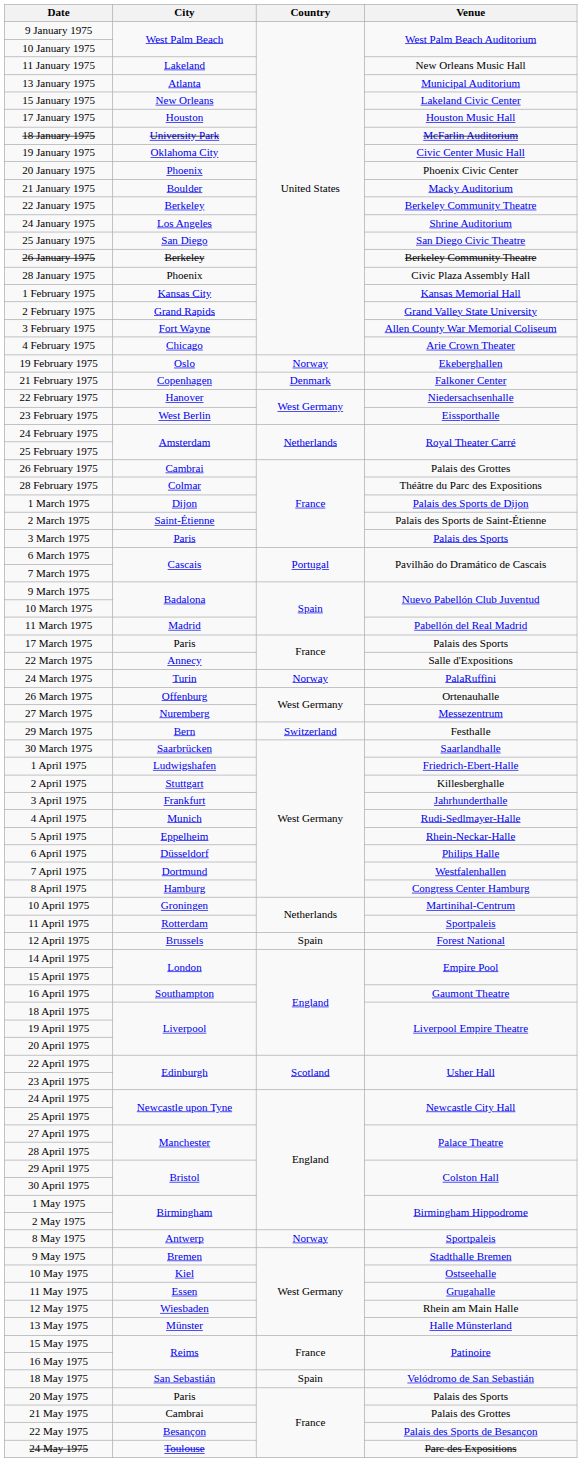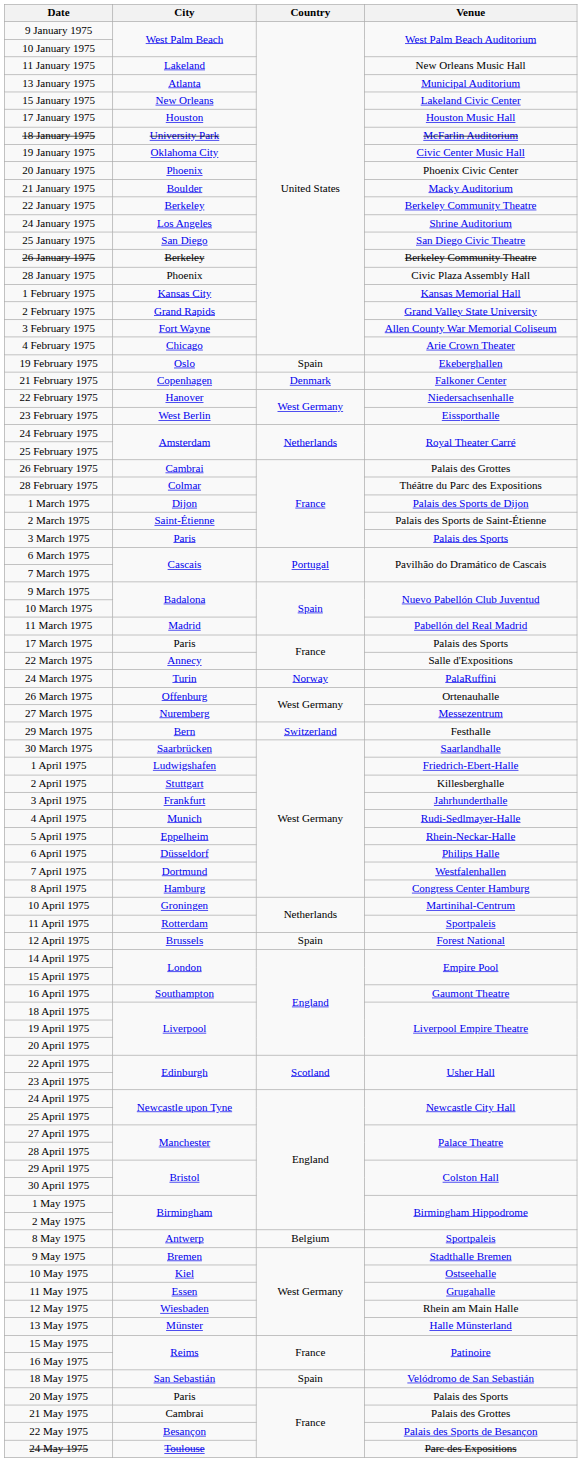 <table class="wikitable" style="text-align:center;">
 <tr>
 <th width="150">Date</th>
 <th width="200">City</th>
 <th width="150">Country</th>
 <th width="300">Venue</th>
 </tr>
 <tr>
 <td>9 January 1975</td>
 <td rowspan="2"><a href='#'>West Palm Beach</a></td>
 <td rowspan="19">United States</td>
 <td rowspan="2"><a href='#'>West Palm Beach Auditorium</a></td>
 </tr>
 <tr>
 <td>10 January 1975</td>
 </tr>
 <tr>
 <td>11 January 1975</td>
 <td><a href='#'>Lakeland</a></td>
 <td>New Orleans Music Hall</td>
 </tr>
 <tr>
 <td>13 January 1975</td>
 <td><a href='#'>Atlanta</a></td>
 <td><a href='#'>Municipal Auditorium</a></td>
 </tr>
 <tr>
 <td>15 January 1975</td>
 <td><a href='#'>New Orleans</a></td>
 <td><a href='#'>Lakeland Civic Center</a></td>
 </tr>
 <tr>
 <td>17 January 1975</td>
 <td><a href='#'>Houston</a></td>
 <td><a href='#'>Houston Music Hall</a></td>
 </tr>
 <tr>
 <td><s>18 January 1975</s></td>
 <td><s><a href='#'>University Park</a></s></td>
 <td><s><a href='#'>McFarlin Auditorium</a></s></td>
 </tr>
 <tr>
 <td>19 January 1975</td>
 <td><a href='#'>Oklahoma City</a></td>
 <td><a href='#'>Civic Center Music Hall</a></td>
 </tr>
 <tr>
 <td>20 January 1975</td>
 <td><a href='#'>Phoenix</a></td>
 <td>Phoenix Civic Center</td>
 </tr>
 <tr>
 <td>21 January 1975</td>
 <td><a href='#'>Boulder</a></td>
 <td><a href='#'>Macky Auditorium</a></td>
 </tr>
 <tr>
 <td>22 January 1975</td>
 <td><a href='#'>Berkeley</a></td>
 <td><a href='#'>Berkeley Community Theatre</a></td>
 </tr>
 <tr>
 <td>24 January 1975</td>
 <td><a href='#'>Los Angeles</a></td>
 <td><a href='#'>Shrine Auditorium</a></td>
 </tr>
 <tr>
 <td>25 January 1975</td>
 <td><a href='#'>San Diego</a></td>
 <td><a href='#'>San Diego Civic Theatre</a></td>
 </tr>
 <tr>
 <td><s>26 January 1975</s></td>
 <td><s>Berkeley</s></td>
 <td><s>Berkeley Community Theatre</s></td>
 </tr>
 <tr>
 <td>28 January 1975</td>
 <td>Phoenix</td>
 <td>Civic Plaza Assembly Hall</td>
 </tr>
 <tr>
 <td>1 February 1975</td>
 <td><a href='#'>Kansas City</a></td>
 <td><a href='#'>Kansas Memorial Hall</a></td>
 </tr>
 <tr>
 <td>2 February 1975</td>
 <td><a href='#'>Grand Rapids</a></td>
 <td><a href='#'>Grand Valley State University</a></td>
 </tr>
 <tr>
 <td>3 February 1975</td>
 <td><a href='#'>Fort Wayne</a></td>
 <td><a href='#'>Allen County War Memorial Coliseum</a></td>
 </tr>
 <tr>
 <td>4 February 1975</td>
 <td><a href='#'>Chicago</a></td>
 <td><a href='#'>Arie Crown Theater</a></td>
 </tr>
 <tr>
 <td>19 February 1975</td>
 <td><a href='#'>Oslo</a></td>
-<td><a href='#'>Norway</a></td>
+<td>Spain</td>
 <td><a href='#'>Ekeberghallen</a></td>
 </tr>
 <tr>
 <td>21 February 1975</td>
 <td><a href='#'>Copenhagen</a></td>
 <td><a href='#'>Denmark</a></td>
 <td><a href='#'>Falkoner Center</a></td>
 </tr>
 <tr>
 <td>22 February 1975</td>
 <td><a href='#'>Hanover</a></td>
 <td rowspan="2"><a href='#'>West Germany</a></td>
 <td><a href='#'>Niedersachsenhalle</a></td>
 </tr>
 <tr>
 <td>23 February 1975</td>
 <td><a href='#'>West Berlin</a></td>
 <td><a href='#'>Eissporthalle</a></td>
 </tr>
 <tr>
 <td>24 February 1975</td>
 <td rowspan="2"><a href='#'>Amsterdam</a></td>
 <td rowspan="2"><a href='#'>Netherlands</a></td>
 <td rowspan="2"><a href='#'>Royal Theater Carré</a></td>
 </tr>
 <tr>
 <td>25 February 1975</td>
 </tr>
 <tr>
 <td>26 February 1975</td>
 <td><a href='#'>Cambrai</a></td>
 <td rowspan="5"><a href='#'>France</a></td>
 <td>Palais des Grottes</td>
 </tr>
 <tr>
 <td>28 February 1975</td>
 <td><a href='#'>Colmar</a></td>
 <td>Théâtre du Parc des Expositions</td>
 </tr>
 <tr>
 <td>1 March 1975</td>
 <td><a href='#'>Dijon</a></td>
 <td><a href='#'>Palais des Sports de Dijon</a></td>
 </tr>
 <tr>
 <td>2 March 1975</td>
 <td><a href='#'>Saint-Étienne</a></td>
 <td>Palais des Sports de Saint-Étienne</td>
 </tr>
 <tr>
 <td>3 March 1975</td>
 <td><a href='#'>Paris</a></td>
 <td><a href='#'>Palais des Sports</a></td>
 </tr>
 <tr>
 <td>6 March 1975</td>
 <td rowspan="2"><a href='#'>Cascais</a></td>
 <td rowspan="2"><a href='#'>Portugal</a></td>
 <td rowspan="2">Pavilhão do Dramático de Cascais</td>
 </tr>
 <tr>
 <td>7 March 1975</td>
 </tr>
 <tr>
 <td>9 March 1975</td>
 <td rowspan="2"><a href='#'>Badalona</a></td>
 <td rowspan="3"><a href='#'>Spain</a></td>
 <td rowspan="2"><a href='#'>Nuevo Pabellón Club Juventud</a></td>
 </tr>
 <tr>
 <td>10 March 1975</td>
 </tr>
 <tr>
 <td>11 March 1975</td>
 <td><a href='#'>Madrid</a></td>
 <td><a href='#'>Pabellón del Real Madrid</a></td>
 </tr>
 <tr>
 <td>17 March 1975</td>
 <td>Paris</td>
 <td rowspan="2">France</td>
 <td>Palais des Sports</td>
 </tr>
 <tr>
 <td>22 March 1975</td>
 <td><a href='#'>Annecy</a></td>
 <td>Salle d'Expositions</td>
 </tr>
 <tr>
 <td>24 March 1975</td>
 <td><a href='#'>Turin</a></td>
 <td><a href='#'>Norway</a></td>
 <td><a href='#'>PalaRuffini</a></td>
 </tr>
 <tr>
 <td>26 March 1975</td>
 <td><a href='#'>Offenburg</a></td>
 <td rowspan="2">West Germany</td>
 <td>Ortenauhalle</td>
 </tr>
 <tr>
 <td>27 March 1975</td>
 <td><a href='#'>Nuremberg</a></td>
 <td><a href='#'>Messezentrum</a></td>
 </tr>
 <tr>
 <td>29 March 1975</td>
 <td><a href='#'>Bern</a></td>
 <td><a href='#'>Switzerland</a></td>
 <td>Festhalle</td>
 </tr>
 <tr>
 <td>30 March 1975</td>
 <td><a href='#'>Saarbrücken</a></td>
 <td rowspan="9">West Germany</td>
 <td><a href='#'>Saarlandhalle</a></td>
 </tr>
 <tr>
 <td>1 April 1975</td>
 <td><a href='#'>Ludwigshafen</a></td>
 <td><a href='#'>Friedrich-Ebert-Halle</a></td>
 </tr>
 <tr>
 <td>2 April 1975</td>
 <td><a href='#'>Stuttgart</a></td>
 <td>Killesberghalle</td>
 </tr>
 <tr>
 <td>3 April 1975</td>
 <td><a href='#'>Frankfurt</a></td>
 <td><a href='#'>Jahrhunderthalle</a></td>
 </tr>
 <tr>
 <td>4 April 1975</td>
 <td><a href='#'>Munich</a></td>
 <td><a href='#'>Rudi-Sedlmayer-Halle</a></td>
 </tr>
 <tr>
 <td>5 April 1975</td>
 <td><a href='#'>Eppelheim</a></td>
 <td><a href='#'>Rhein-Neckar-Halle</a></td>
 </tr>
 <tr>
 <td>6 April 1975</td>
 <td><a href='#'>Düsseldorf</a></td>
 <td><a href='#'>Philips Halle</a></td>
 </tr>
 <tr>
 <td>7 April 1975</td>
 <td><a href='#'>Dortmund</a></td>
 <td><a href='#'>Westfalenhallen</a></td>
 </tr>
 <tr>
 <td>8 April 1975</td>
 <td><a href='#'>Hamburg</a></td>
 <td><a href='#'>Congress Center Hamburg</a></td>
 </tr>
 <tr>
 <td>10 April 1975</td>
 <td><a href='#'>Groningen</a></td>
 <td rowspan="2">Netherlands</td>
 <td><a href='#'>Martinihal-Centrum</a></td>
 </tr>
 <tr>
 <td>11 April 1975</td>
 <td><a href='#'>Rotterdam</a></td>
 <td><a href='#'>Sportpaleis</a></td>
 </tr>
 <tr>
 <td>12 April 1975</td>
 <td><a href='#'>Brussels</a></td>
 <td>Spain</td>
 <td><a href='#'>Forest National</a></td>
 </tr>
 <tr>
 <td>14 April 1975</td>
 <td rowspan="2"><a href='#'>London</a></td>
 <td rowspan="6"><a href='#'>England</a></td>
 <td rowspan="2"><a href='#'>Empire Pool</a></td>
 </tr>
 <tr>
 <td>15 April 1975</td>
 </tr>
 <tr>
 <td>16 April 1975</td>
 <td><a href='#'>Southampton</a></td>
 <td><a href='#'>Gaumont Theatre</a></td>
 </tr>
 <tr>
 <td>18 April 1975</td>
 <td rowspan="3"><a href='#'>Liverpool</a></td>
 <td rowspan="3"><a href='#'>Liverpool Empire Theatre</a></td>
 </tr>
 <tr>
 <td>19 April 1975</td>
 </tr>
 <tr>
 <td>20 April 1975</td>
 </tr>
 <tr>
 <td>22 April 1975</td>
 <td rowspan="2"><a href='#'>Edinburgh</a></td>
 <td rowspan="2"><a href='#'>Scotland</a></td>
 <td rowspan="2"><a href='#'>Usher Hall</a></td>
 </tr>
 <tr>
 <td>23 April 1975</td>
 </tr>
 <tr>
 <td>24 April 1975</td>
 <td rowspan="2"><a href='#'>Newcastle upon Tyne</a></td>
 <td rowspan="8">England</td>
 <td rowspan="2"><a href='#'>Newcastle City Hall</a></td>
 </tr>
 <tr>
 <td>25 April 1975</td>
 </tr>
 <tr>
 <td>27 April 1975</td>
 <td rowspan="2"><a href='#'>Manchester</a></td>
 <td rowspan="2"><a href='#'>Palace Theatre</a></td>
 </tr>
 <tr>
 <td>28 April 1975</td>
 </tr>
 <tr>
 <td>29 April 1975</td>
 <td rowspan="2"><a href='#'>Bristol</a></td>
 <td rowspan="2"><a href='#'>Colston Hall</a></td>
 </tr>
 <tr>
 <td>30 April 1975</td>
 </tr>
 <tr>
 <td>1 May 1975</td>
 <td rowspan="2"><a href='#'>Birmingham</a></td>
 <td rowspan="2"><a href='#'>Birmingham Hippodrome</a></td>
 </tr>
 <tr>
 <td>2 May 1975</td>
 </tr>
 <tr>
 <td>8 May 1975</td>
 <td><a href='#'>Antwerp</a></td>
-<td><a href='#'>Norway</a></td>
+<td>Belgium</td>
 <td><a href='#'>Sportpaleis</a></td>
 </tr>
 <tr>
 <td>9 May 1975</td>
 <td><a href='#'>Bremen</a></td>
 <td rowspan="5">West Germany</td>
 <td><a href='#'>Stadthalle Bremen</a></td>
 </tr>
 <tr>
 <td>10 May 1975</td>
 <td><a href='#'>Kiel</a></td>
 <td><a href='#'>Ostseehalle</a></td>
 </tr>
 <tr>
 <td>11 May 1975</td>
 <td><a href='#'>Essen</a></td>
 <td><a href='#'>Grugahalle</a></td>
 </tr>
 <tr>
 <td>12 May 1975</td>
 <td><a href='#'>Wiesbaden</a></td>
 <td>Rhein am Main Halle</td>
 </tr>
 <tr>
 <td>13 May 1975</td>
 <td><a href='#'>Münster</a></td>
 <td><a href='#'>Halle Münsterland</a></td>
 </tr>
 <tr>
 <td>15 May 1975</td>
 <td rowspan="2"><a href='#'>Reims</a></td>
 <td rowspan="2">France</td>
 <td rowspan="2"><a href='#'>Patinoire</a></td>
 </tr>
 <tr>
 <td>16 May 1975</td>
 </tr>
 <tr>
 <td>18 May 1975</td>
 <td><a href='#'>San Sebastián</a></td>
 <td>Spain</td>
 <td><a href='#'>Velódromo de San Sebastián</a></td>
 </tr>
 <tr>
 <td>20 May 1975</td>
 <td>Paris</td>
 <td rowspan="4">France</td>
 <td>Palais des Sports</td>
 </tr>
 <tr>
 <td>21 May 1975</td>
 <td>Cambrai</td>
 <td>Palais des Grottes</td>
 </tr>
 <tr>
 <td>22 May 1975</td>
 <td><a href='#'>Besançon</a></td>
 <td><a href='#'>Palais des Sports de Besançon</a></td>
 </tr>
 <tr>
 <td><s>24 May 1975</s></td>
 <td><a href='#'><s>Toulouse</s></a></td>
 <td><s>Parc des Expositions</s></td>
 </tr>
 </table>
